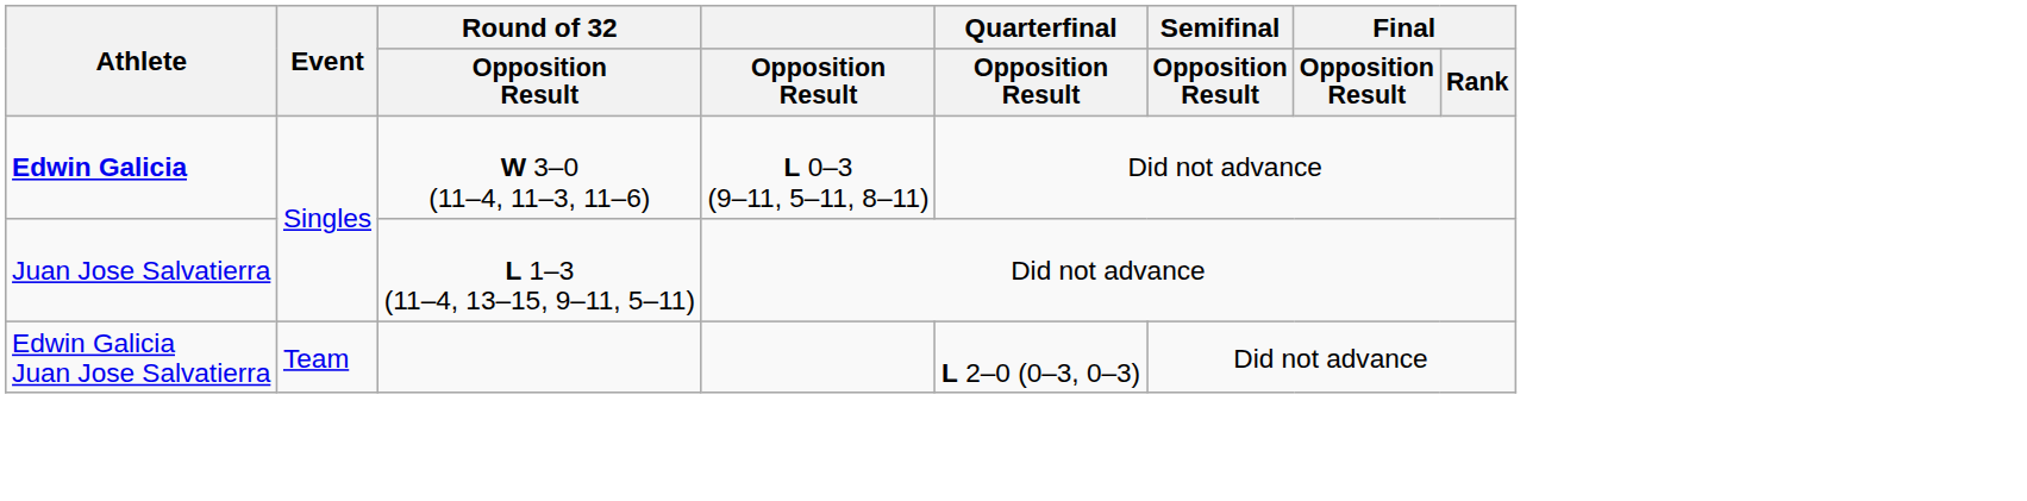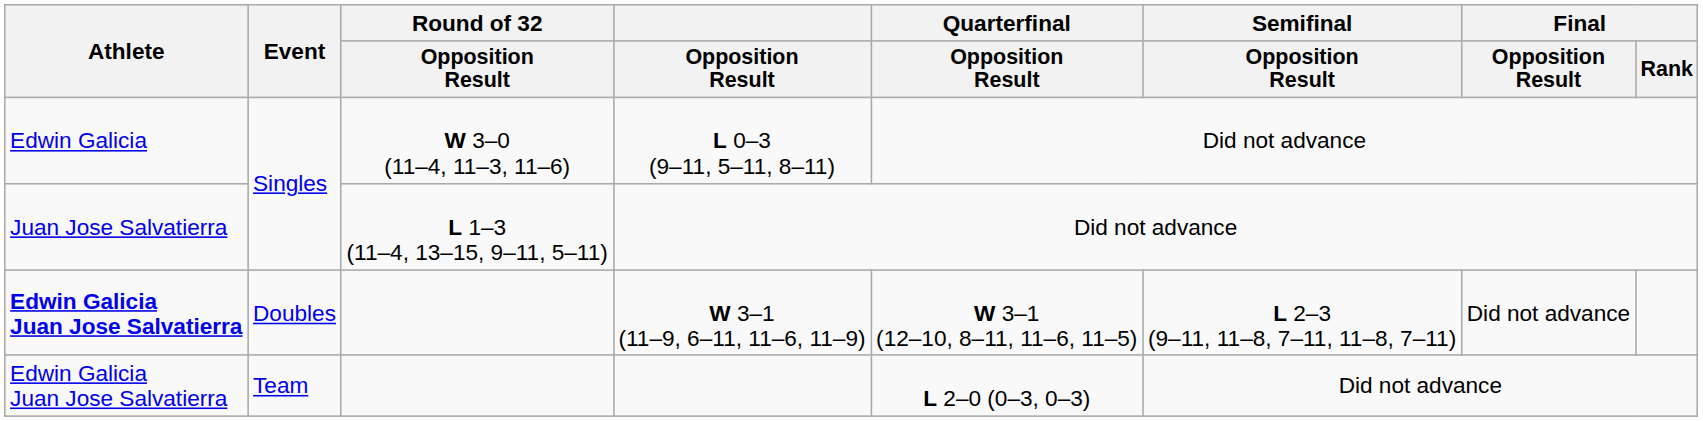 <table class=wikitable style=font-size:90%;text-align:center>
 <tr>
 <th rowspan=2>Athlete</th>
 <th rowspan=2>Event</th>
 <th>Round of 32</th>
 <th></th>
 <th>Quarterfinal</th>
 <th>Semifinal</th>
 <th colspan=2>Final</th>
 </tr>
 <tr style=font-size:95%>
 <th>Opposition<br>Result</th>
 <th>Opposition<br>Result</th>
 <th>Opposition<br>Result</th>
 <th>Opposition<br>Result</th>
 <th>Opposition<br>Result</th>
 <th>Rank</th>
 </tr>
 <tr>
-<td align=left><strong><a href='#'>Edwin Galicia</a></strong></td>
+<td align=left><a href='#'>Edwin Galicia</a></td>
 <td align=left rowspan=2><a href='#'>Singles</a></td>
 <td><br><strong>W</strong> 3–0<br>(11–4, 11–3, 11–6)</td>
 <td><br><strong>L</strong> 0–3<br>(9–11, 5–11, 8–11)</td>
 <td colspan=4>Did not advance</td>
 </tr>
 <tr>
 <td align=left><a href='#'>Juan Jose Salvatierra</a></td>
 <td><br><strong>L</strong> 1–3<br>(11–4, 13–15, 9–11, 5–11)</td>
 <td colspan=5>Did not advance</td>
 </tr>
 <tr>
+<td align=left><strong><a href='#'>Edwin Galicia</a><br><a href='#'>Juan Jose Salvatierra</a></strong></td>
+<td align=left><a href='#'>Doubles</a></td>
+<td></td>
+<td><br><strong>W</strong> 3–1<br>(11–9, 6–11, 11–6, 11–9)</td>
+<td><br><strong>W</strong> 3–1<br>(12–10, 8–11, 11–6, 11–5)</td>
+<td><br><strong>L</strong> 2–3<br>(9–11, 11–8, 7–11, 11–8, 7–11)</td>
+<td colspan=1>Did not advance</td>
+<td></td>
+</tr>
+<tr>
 <td align=left><a href='#'>Edwin Galicia</a><br><a href='#'>Juan Jose Salvatierra</a></td>
 <td align=left><a href='#'>Team</a></td>
 <td></td>
 <td></td>
 <td><br><strong>L</strong> 2–0 (0–3, 0–3)</td>
 <td colspan=3>Did not advance</td>
 </tr>
 </table>
